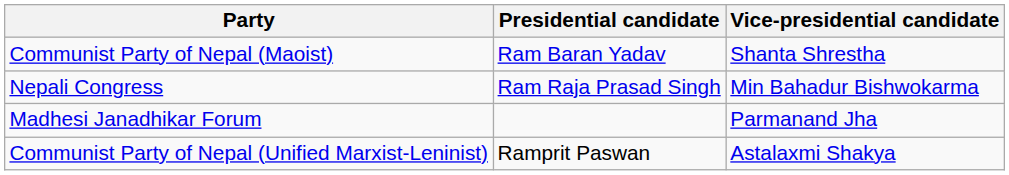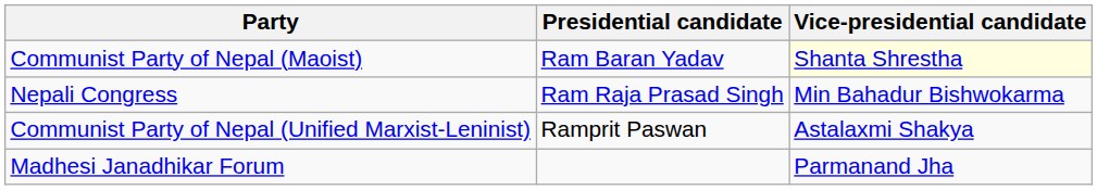 <table class="wikitable">
 <tr>
 <th>Party</th>
 <th>Presidential candidate</th>
 <th>Vice-presidential candidate</th>
 </tr>
 <tr>
 <td><a href='#'>Communist Party of Nepal (Maoist)</a></td>
 <td><a href='#'>Ram Baran Yadav</a></td>
-<td><a href='#'>Shanta Shrestha</a></td>
+<td style="background: lightyellow;"><a href='#'>Shanta Shrestha</a></td>
 </tr>
 <tr>
 <td><a href='#'>Nepali Congress</a></td>
 <td><a href='#'>Ram Raja Prasad Singh</a></td>
 <td><a href='#'>Min Bahadur Bishwokarma</a></td>
 </tr>
 <tr>
+<td><a href='#'>Communist Party of Nepal (Unified Marxist-Leninist)</a></td>
+<td>Ramprit Paswan</td>
+<td><a href='#'>Astalaxmi Shakya</a></td>
+</tr>
+<tr>
 <td><a href='#'>Madhesi Janadhikar Forum</a></td>
 <td></td>
 <td><a href='#'>Parmanand Jha</a></td>
 </tr>
-<tr>
-<td><a href='#'>Communist Party of Nepal (Unified Marxist-Leninist)</a></td>
-<td>Ramprit Paswan</td>
-<td><a href='#'>Astalaxmi Shakya</a></td>
-</tr>
 </table>
